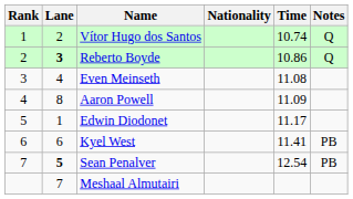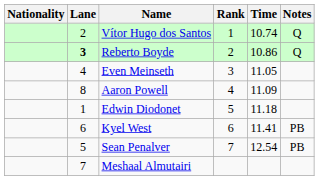 <table class="wikitable sortable" style="text-align:center">
 <tr>
-<th>Rank</th>
+<th>Nationality</th>
 <th>Lane</th>
 <th>Name</th>
-<th>Nationality</th>
+<th>Rank</th>
 <th>Time</th>
 <th>Notes</th>
 </tr>
 <tr bgcolor=ccffcc>
-<td>1</td>
+<td align=left></td>
 <td>2</td>
 <td align=left><a href='#'>Vítor Hugo dos Santos</a></td>
-<td align=left></td>
+<td>1</td>
 <td>10.74</td>
 <td>Q</td>
 </tr>
 <tr bgcolor=ccffcc>
-<td>2</td>
+<td align=left></td>
 <td><strong>3</strong></td>
 <td align=left><a href='#'>Reberto Boyde</a></td>
-<td align=left></td>
+<td>2</td>
 <td>10.86</td>
 <td>Q</td>
 </tr>
 <tr>
-<td>3</td>
+<td align=left></td>
 <td>4</td>
 <td align=left><a href='#'>Even Meinseth</a></td>
-<td align=left></td>
-<td>11.08</td>
+<td>3</td>
+<td>11.05</td>
 <td></td>
 </tr>
 <tr>
-<td>4</td>
+<td align=left></td>
 <td>8</td>
 <td align=left><a href='#'>Aaron Powell</a></td>
-<td align=left></td>
+<td>4</td>
 <td>11.09</td>
 <td></td>
 </tr>
 <tr>
-<td>5</td>
+<td align=left></td>
 <td>1</td>
 <td align=left><a href='#'>Edwin Diodonet</a></td>
-<td align=left></td>
-<td>11.17</td>
+<td>5</td>
+<td>11.18</td>
 <td></td>
 </tr>
 <tr>
-<td>6</td>
+<td align=left></td>
 <td>6</td>
 <td align=left><a href='#'>Kyel West</a></td>
-<td align=left></td>
+<td>6</td>
 <td>11.41</td>
 <td>PB</td>
 </tr>
 <tr>
+<td align=left></td>
+<td>5</td>
+<td align=left><a href='#'>Sean Penalver</a></td>
 <td>7</td>
-<td><strong>5</strong></td>
-<td align=left><a href='#'>Sean Penalver</a></td>
-<td align=left></td>
 <td>12.54</td>
 <td>PB</td>
 </tr>
 <tr>
-<td></td>
+<td align=left></td>
 <td>7</td>
 <td align=left><a href='#'>Meshaal Almutairi</a></td>
-<td align=left></td>
+<td></td>
 <td></td>
 <td></td>
 </tr>
 </table>
